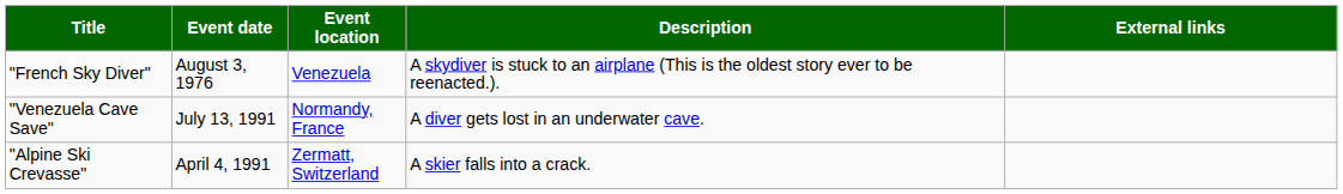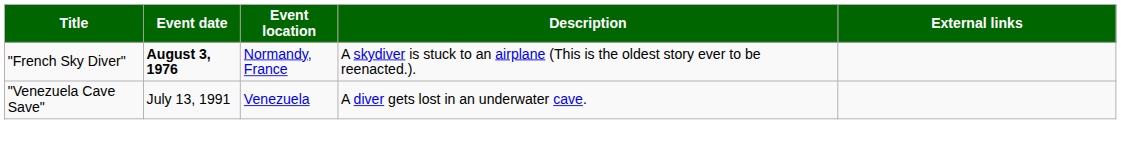 <table class="wikitable" style="width: 100%;">
 <tr>
 <th style="background: #006600; color: #FFFFFF; width: 10%;">Title</th>
 <th style="background: #006600; color: #FFFFFF; width: 7%;">Event date</th>
 <th style="background: #006600; color: #FFFFFF; width: 7%;">Event location</th>
 <th style="background: #006600; color: #FFFFFF; width: 36%;">Description</th>
 <th style="background: #006600; color: #FFFFFF; width: 20%;">External links</th>
 </tr>
 <tr>
 <td>"French Sky Diver"</td>
-<td>August 3, 1976</td>
-<td><a href='#'>Venezuela</a></td>
+<td><strong>August 3, 1976</strong></td>
+<td><a href='#'>Normandy, France</a></td>
 <td>A <a href='#'>skydiver</a> is stuck to an <a href='#'>airplane</a> (This is the oldest story ever to be reenacted.).</td>
 <td></td>
 </tr>
 <tr>
 <td>"Venezuela Cave Save"</td>
 <td>July 13, 1991</td>
-<td><a href='#'>Normandy, France</a></td>
+<td><a href='#'>Venezuela</a></td>
 <td>A <a href='#'>diver</a> gets lost in an underwater <a href='#'>cave</a>.</td>
 <td></td>
 </tr>
-<tr>
-<td>"Alpine Ski Crevasse"</td>
-<td>April 4, 1991</td>
-<td><a href='#'>Zermatt, Switzerland</a></td>
-<td>A <a href='#'>skier</a> falls into a crack.</td>
-<td></td>
-</tr>
 </table>
